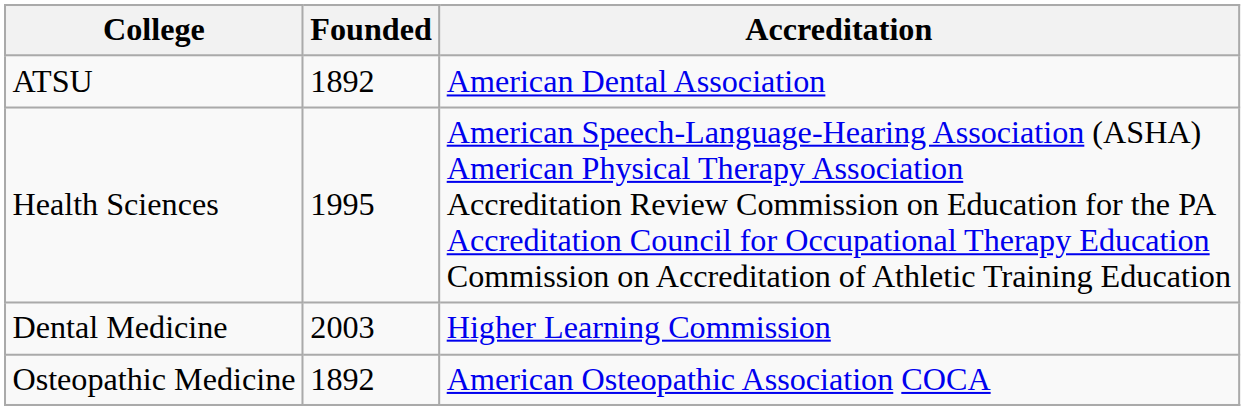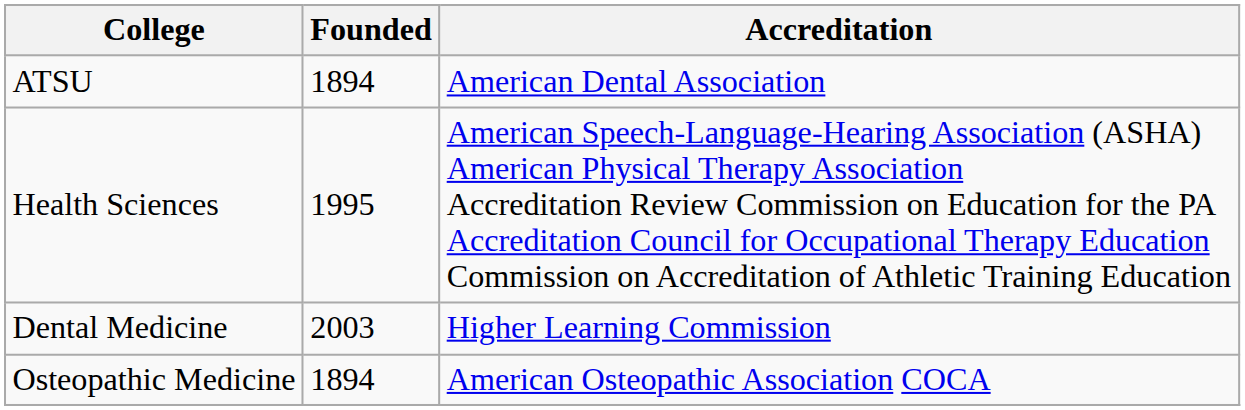 <table class="wikitable floatright sortable">
 <tr>
 <th>College</th>
 <th>Founded</th>
 <th>Accreditation</th>
 </tr>
 <tr>
 <td>ATSU</td>
-<td>1892</td>
+<td>1894</td>
 <td><a href='#'>American Dental Association</a></td>
 </tr>
 <tr>
 <td>Health Sciences</td>
 <td>1995</td>
 <td><a href='#'>American Speech-Language-Hearing Association</a> (ASHA)<br><a href='#'>American Physical Therapy Association</a><br> Accreditation Review Commission on Education for the PA<br><a href='#'>Accreditation Council for Occupational Therapy Education</a><br>Commission on Accreditation of Athletic Training Education</td>
 </tr>
 <tr>
 <td>Dental Medicine</td>
 <td>2003</td>
 <td><a href='#'>Higher Learning Commission</a></td>
 </tr>
 <tr>
 <td>Osteopathic Medicine</td>
-<td>1892</td>
+<td>1894</td>
 <td><a href='#'>American Osteopathic Association</a> <a href='#'>COCA</a></td>
 </tr>
 <tr>
 </tr>
 <tr>
 </tr>
 </table>
